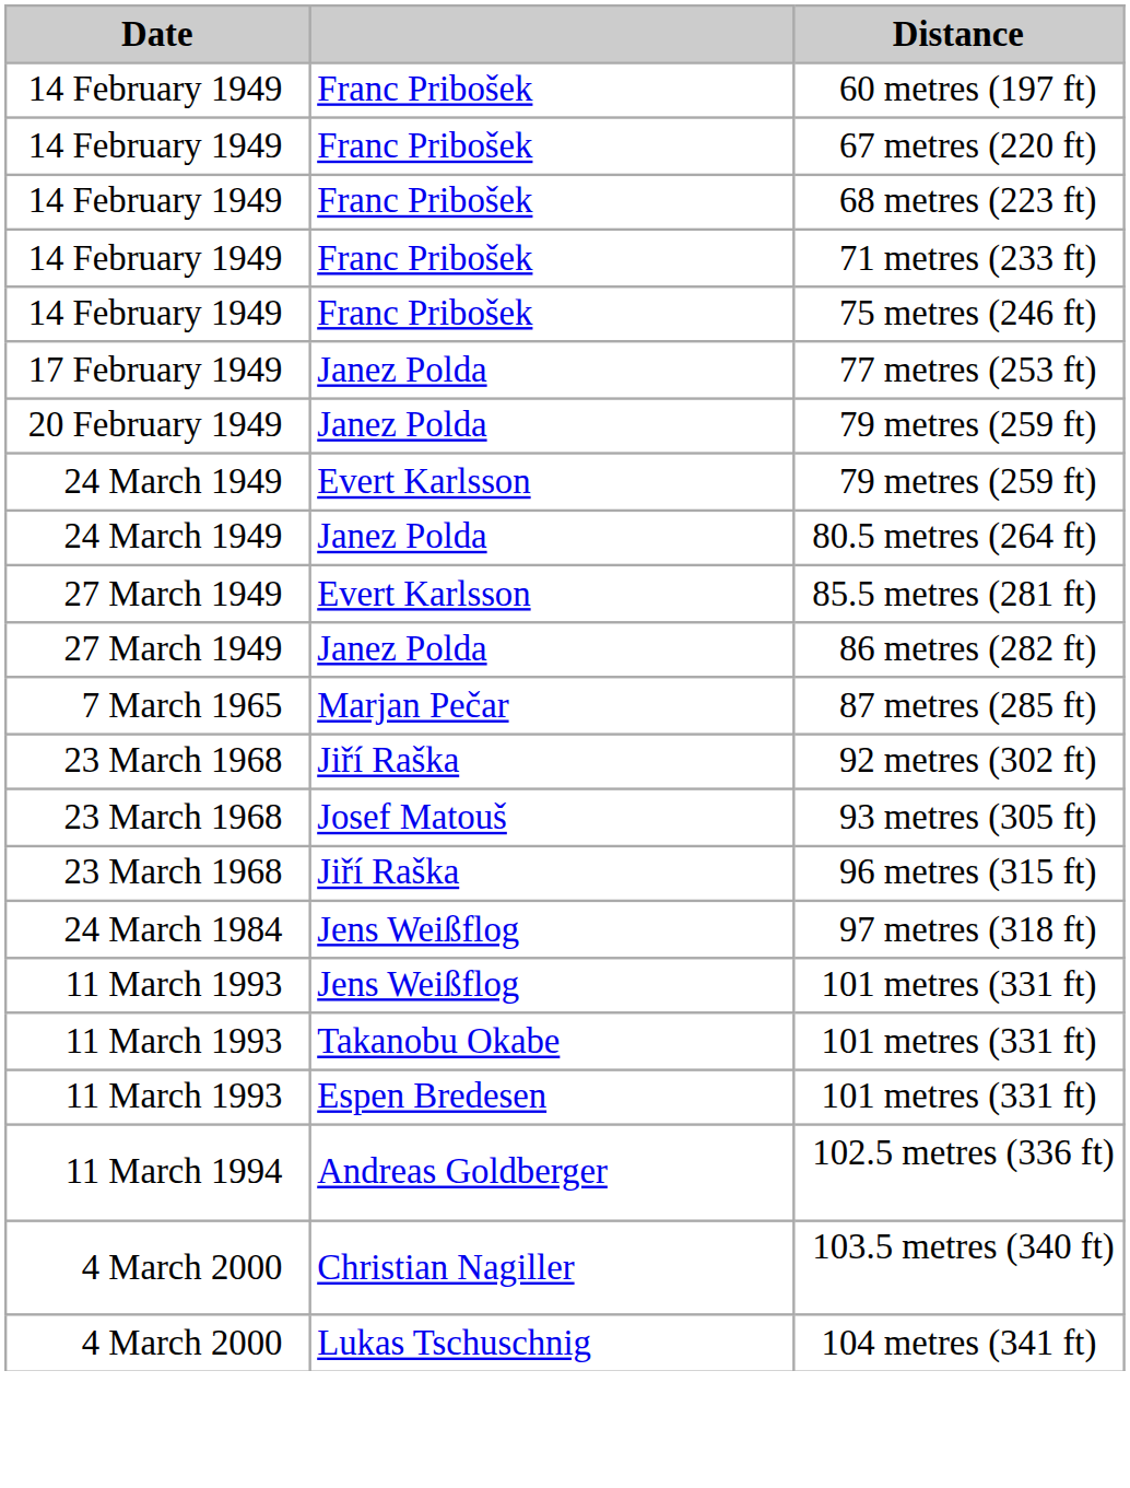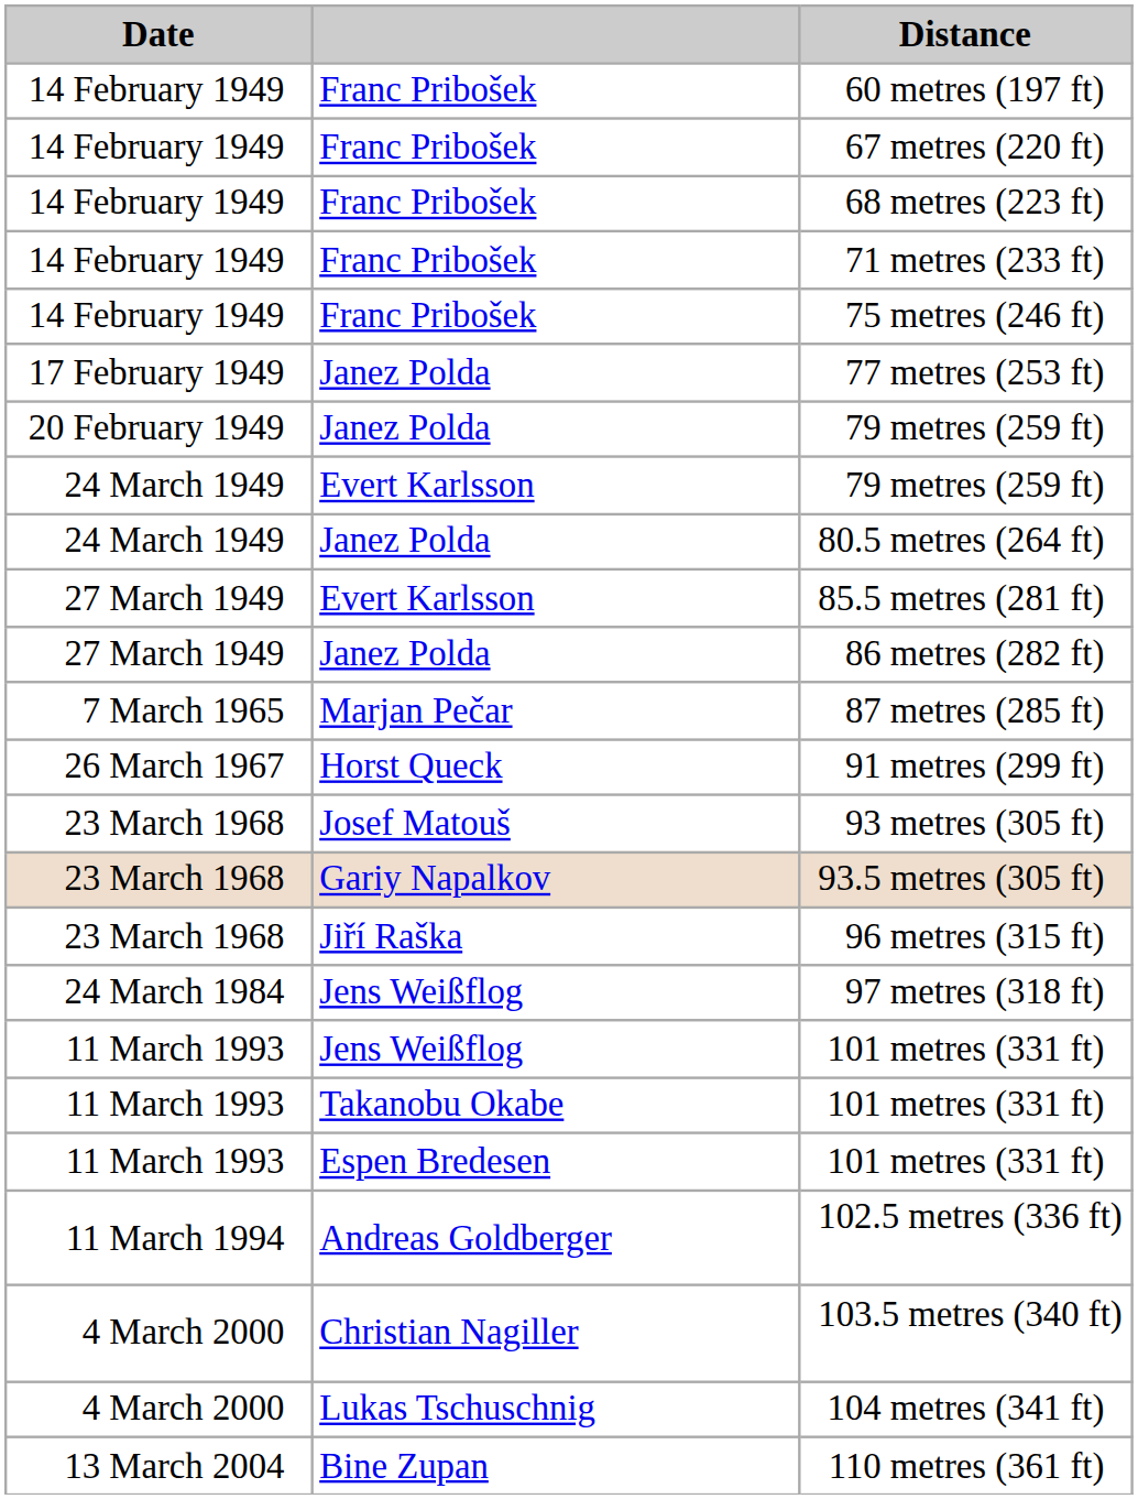 <table class="wikitable plainrowheaders" style="background:#fff; font-size:86%; line-height:15px; border:grey solid 1px; border-collapse:collapse;">
 <tr style="background:#ccc; text-align:center;">
 <th style="background:#ccc;" width="110">Date</th>
 <th style="background:#ccc;" width="180"></th>
 <th style="background:#ccc;" width="120">Distance</th>
 </tr>
 <tr>
 <td align=right>14 February 1949  </td>
 <td> <a href='#'>Franc Pribošek</a></td>
 <td align=right>60 metres (197 ft)  </td>
 </tr>
 <tr>
 <td align=right>14 February 1949  </td>
 <td> <a href='#'>Franc Pribošek</a></td>
 <td align=right>67 metres (220 ft)  </td>
 </tr>
 <tr>
 <td align=right>14 February 1949  </td>
 <td> <a href='#'>Franc Pribošek</a></td>
 <td align=right>68 metres (223 ft)  </td>
 </tr>
 <tr>
 <td align=right>14 February 1949  </td>
 <td> <a href='#'>Franc Pribošek</a></td>
 <td align=right>71 metres (233 ft)  </td>
 </tr>
 <tr>
 <td align=right>14 February 1949  </td>
 <td> <a href='#'>Franc Pribošek</a></td>
 <td align=right>75 metres (246 ft)  </td>
 </tr>
 <tr>
 <td align=right>17 February 1949  </td>
 <td> <a href='#'>Janez Polda</a></td>
 <td align=right>77 metres (253 ft)  </td>
 </tr>
 <tr>
 <td align=right>20 February 1949  </td>
 <td> <a href='#'>Janez Polda</a></td>
 <td align=right>79 metres (259 ft)  </td>
 </tr>
 <tr>
 <td align=right>24 March 1949  </td>
 <td> <a href='#'>Evert Karlsson</a></td>
 <td align=right>79 metres (259 ft)  </td>
 </tr>
 <tr>
 <td align=right>24 March 1949  </td>
 <td> <a href='#'>Janez Polda</a></td>
 <td align=right>80.5 metres (264 ft)  </td>
 </tr>
 <tr>
 <td align=right>27 March 1949  </td>
 <td> <a href='#'>Evert Karlsson</a></td>
 <td align=right>85.5 metres (281 ft)  </td>
 </tr>
 <tr>
 <td align=right>27 March 1949  </td>
 <td> <a href='#'>Janez Polda</a></td>
 <td align=right>86 metres (282 ft)  </td>
 </tr>
 <tr>
 <td align=right>7 March 1965  </td>
 <td> <a href='#'>Marjan Pečar</a></td>
 <td align=right>87 metres (285 ft)  </td>
 </tr>
 <tr>
-<td align=right>23 March 1968  </td>
-<td> <a href='#'>Jiří Raška</a></td>
-<td align=right>92 metres (302 ft)  </td>
+<td align=right>26 March 1967  </td>
+<td> <a href='#'>Horst Queck</a></td>
+<td align=right>91 metres (299 ft)  </td>
 </tr>
 <tr>
 <td align=right>23 March 1968  </td>
 <td> <a href='#'>Josef Matouš</a></td>
 <td align=right>93 metres (305 ft)  </td>
+</tr>
+<tr bgcolor=#EFDECD>
+<td align=right>23 March 1968  </td>
+<td> <a href='#'>Gariy Napalkov</a></td>
+<td align=right>93.5 metres (305 ft)  </td>
 </tr>
 <tr>
 <td align=right>23 March 1968  </td>
 <td> <a href='#'>Jiří Raška</a></td>
 <td align=right>96 metres (315 ft)  </td>
 </tr>
 <tr>
 <td align=right>24 March 1984  </td>
 <td> <a href='#'>Jens Weißflog</a></td>
 <td align=right>97 metres (318 ft)  </td>
 </tr>
 <tr>
 <td align=right>11 March 1993  </td>
 <td> <a href='#'>Jens Weißflog</a></td>
 <td align=right>101 metres (331 ft)  </td>
 </tr>
 <tr>
 <td align=right>11 March 1993  </td>
 <td> <a href='#'>Takanobu Okabe</a></td>
 <td align=right>101 metres (331 ft)  </td>
 </tr>
 <tr>
 <td align=right>11 March 1993  </td>
 <td> <a href='#'>Espen Bredesen</a></td>
 <td align=right>101 metres (331 ft)  </td>
 </tr>
 <tr>
 <td align=right>11 March 1994  </td>
 <td> <a href='#'>Andreas Goldberger</a></td>
 <td align=right>102.5 metres (336 ft)  </td>
 </tr>
 <tr>
 <td align=right>4 March 2000  </td>
 <td> <a href='#'>Christian Nagiller</a></td>
 <td align=right>103.5 metres (340 ft)  </td>
 </tr>
 <tr>
 <td align=right>4 March 2000  </td>
 <td> <a href='#'>Lukas Tschuschnig</a></td>
 <td align=right>104 metres (341 ft)  </td>
 </tr>
+<tr>
+<td align=right>13 March 2004  </td>
+<td> <a href='#'>Bine Zupan</a></td>
+<td align=right>110 metres (361 ft)  </td>
+</tr>
 </table>
